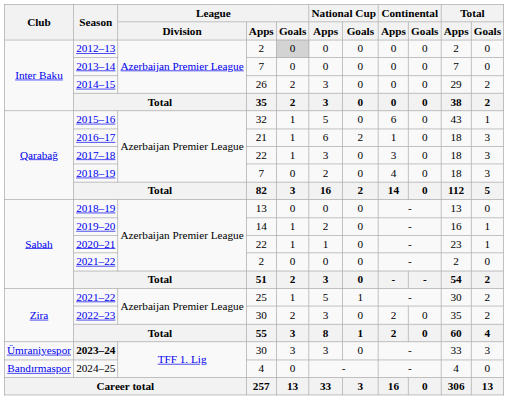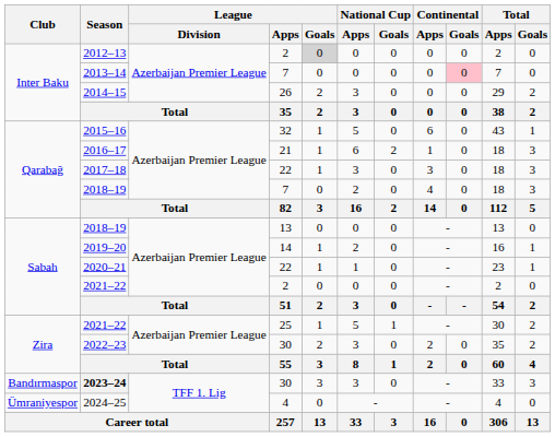 <table class="wikitable" style="text-align: center;">
 <tr>
 <th rowspan="2">Club</th>
 <th rowspan="2">Season</th>
 <th colspan="3">League</th>
 <th colspan="2">National Cup</th>
 <th colspan="2">Continental</th>
 <th colspan="2">Total</th>
 </tr>
 <tr>
 <th>Division</th>
 <th>Apps</th>
 <th>Goals</th>
 <th>Apps</th>
 <th>Goals</th>
 <th>Apps</th>
 <th>Goals</th>
 <th>Apps</th>
 <th>Goals</th>
 </tr>
 <tr>
 <td rowspan="4" valign="center"><a href='#'>Inter Baku</a></td>
 <td><a href='#'>2012–13</a></td>
 <td rowspan="3" valign="center"><a href='#'>Azerbaijan Premier League</a></td>
 <td>2</td>
 <td style="background: lightgrey;">0</td>
 <td>0</td>
 <td>0</td>
 <td>0</td>
 <td>0</td>
 <td>2</td>
 <td>0</td>
 </tr>
 <tr>
 <td><a href='#'>2013–14</a></td>
 <td>7</td>
 <td>0</td>
 <td>0</td>
 <td>0</td>
 <td>0</td>
-<td>0</td>
+<td style="background: pink;">0</td>
 <td>7</td>
 <td>0</td>
 </tr>
 <tr>
 <td><a href='#'>2014–15</a></td>
 <td>26</td>
 <td>2</td>
 <td>3</td>
 <td>0</td>
 <td>0</td>
 <td>0</td>
 <td>29</td>
 <td>2</td>
 </tr>
 <tr>
 <th colspan="2">Total</th>
 <th>35</th>
 <th>2</th>
 <th>3</th>
 <th>0</th>
 <th>0</th>
 <th>0</th>
 <th>38</th>
 <th>2</th>
 </tr>
 <tr>
 <td rowspan="5" valign="center"><a href='#'>Qarabağ</a></td>
 <td><a href='#'>2015–16</a></td>
 <td rowspan="4" valign="center">Azerbaijan Premier League</td>
 <td>32</td>
 <td>1</td>
 <td>5</td>
 <td>0</td>
 <td>6</td>
 <td>0</td>
 <td>43</td>
 <td>1</td>
 </tr>
 <tr>
 <td><a href='#'>2016–17</a></td>
 <td>21</td>
 <td>1</td>
 <td>6</td>
 <td>2</td>
 <td>1</td>
 <td>0</td>
 <td>18</td>
 <td>3</td>
 </tr>
 <tr>
 <td><a href='#'>2017–18</a></td>
 <td>22</td>
 <td>1</td>
 <td>3</td>
 <td>0</td>
 <td>3</td>
 <td>0</td>
 <td>18</td>
 <td>3</td>
 </tr>
 <tr>
 <td><a href='#'>2018–19</a></td>
 <td>7</td>
 <td>0</td>
 <td>2</td>
 <td>0</td>
 <td>4</td>
 <td>0</td>
 <td>18</td>
 <td>3</td>
 </tr>
 <tr>
 <th colspan="2">Total</th>
 <th>82</th>
 <th>3</th>
 <th>16</th>
 <th>2</th>
 <th>14</th>
 <th>0</th>
 <th>112</th>
 <th>5</th>
 </tr>
 <tr>
 <td rowspan="5" valign="center"><a href='#'>Sabah</a></td>
 <td><a href='#'>2018–19</a></td>
 <td rowspan="4" valign="center">Azerbaijan Premier League</td>
 <td>13</td>
 <td>0</td>
 <td>0</td>
 <td>0</td>
 <td colspan="2">-</td>
 <td>13</td>
 <td>0</td>
 </tr>
 <tr>
 <td><a href='#'>2019–20</a></td>
 <td>14</td>
 <td>1</td>
 <td>2</td>
 <td>0</td>
 <td colspan="2">-</td>
 <td>16</td>
 <td>1</td>
 </tr>
 <tr>
 <td><a href='#'>2020–21</a></td>
 <td>22</td>
 <td>1</td>
 <td>1</td>
 <td>0</td>
 <td colspan="2">-</td>
 <td>23</td>
 <td>1</td>
 </tr>
 <tr>
 <td><a href='#'>2021–22</a></td>
 <td>2</td>
 <td>0</td>
 <td>0</td>
 <td>0</td>
 <td colspan="2">-</td>
 <td>2</td>
 <td>0</td>
 </tr>
 <tr>
 <th colspan="2">Total</th>
 <th>51</th>
 <th>2</th>
 <th>3</th>
 <th>0</th>
 <th>-</th>
 <th>-</th>
 <th>54</th>
 <th>2</th>
 </tr>
 <tr>
 <td rowspan="3" valign="center"><a href='#'>Zira</a></td>
 <td><a href='#'>2021–22</a></td>
 <td rowspan="2" valign="center">Azerbaijan Premier League</td>
 <td>25</td>
 <td>1</td>
 <td>5</td>
 <td>1</td>
 <td colspan="2">-</td>
 <td>30</td>
 <td>2</td>
 </tr>
 <tr>
 <td><a href='#'>2022–23</a></td>
 <td>30</td>
 <td>2</td>
 <td>3</td>
 <td>0</td>
 <td>2</td>
 <td>0</td>
 <td>35</td>
 <td>2</td>
 </tr>
 <tr>
 <th colspan="2">Total</th>
 <th>55</th>
 <th>3</th>
 <th>8</th>
 <th>1</th>
 <th>2</th>
 <th>0</th>
 <th>60</th>
 <th>4</th>
 </tr>
 <tr>
-<td><a href='#'>Ümraniyespor</a></td>
+<td><a href='#'>Bandırmaspor</a></td>
 <th>2023–24</th>
 <td rowspan="2"><a href='#'>TFF 1. Lig</a></td>
 <td>30</td>
 <td>3</td>
 <td>3</td>
 <td>0</td>
 <td colspan="2">-</td>
 <td>33</td>
 <td>3</td>
 </tr>
 <tr>
-<td><a href='#'>Bandırmaspor</a></td>
+<td><a href='#'>Ümraniyespor</a></td>
 <td>2024–25</td>
 <td>4</td>
 <td>0</td>
 <td colspan="2">-</td>
 <td colspan="2">-</td>
 <td>4</td>
 <td>0</td>
 </tr>
 <tr>
 <th colspan="3">Career total</th>
 <th>257</th>
 <th>13</th>
 <th>33</th>
 <th>3</th>
 <th>16</th>
 <th>0</th>
 <th>306</th>
 <th>13</th>
 </tr>
 </table>
